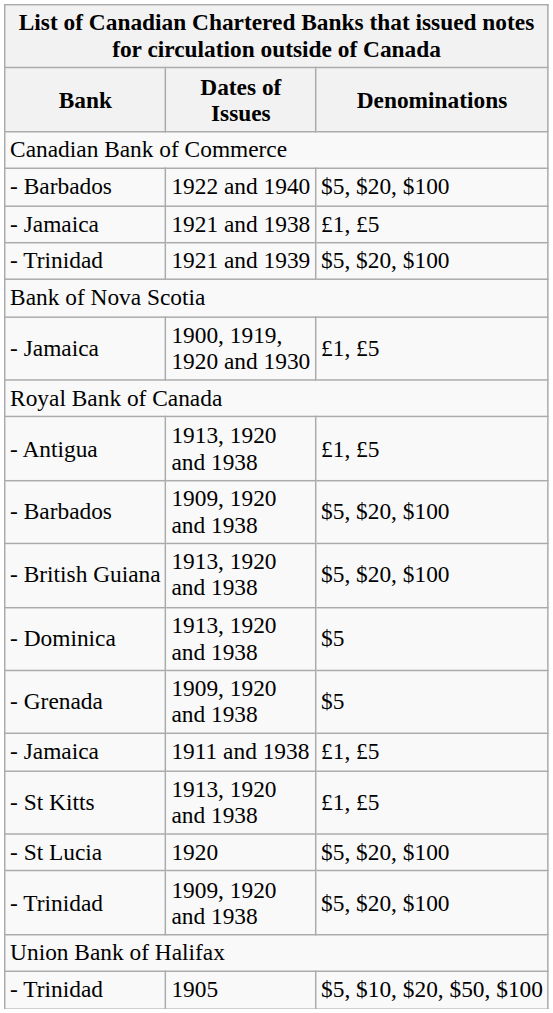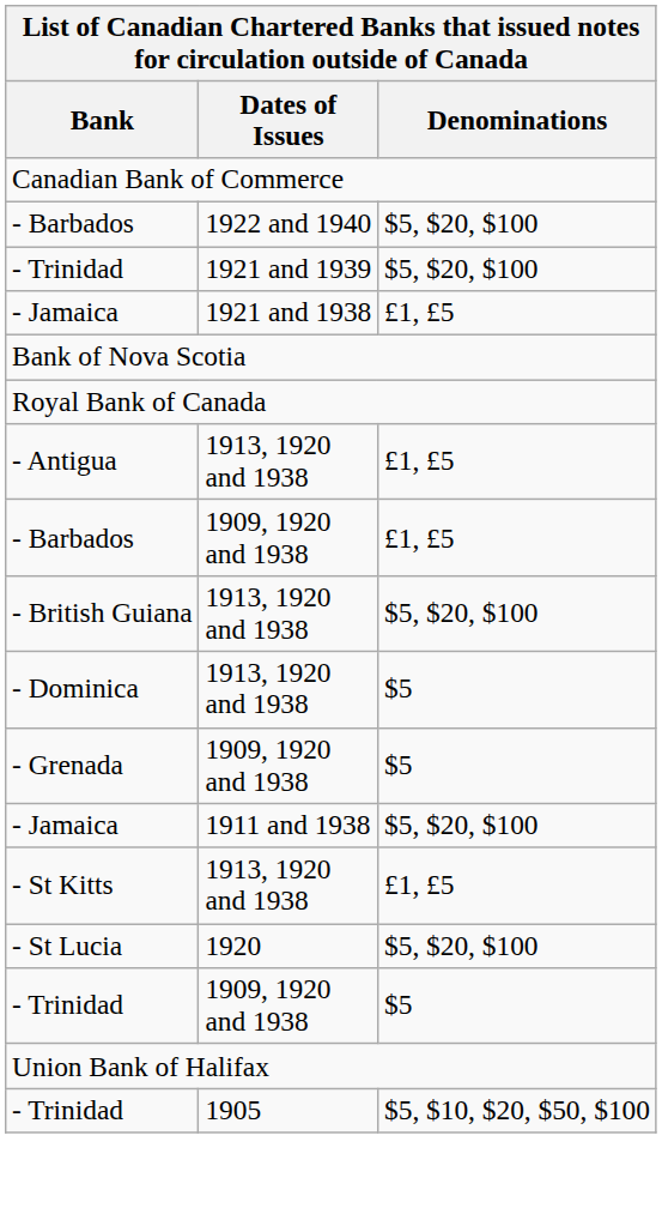 <table class="wikitable">
 <tr>
 <th colspan="3"><strong>List of Canadian Chartered Banks that issued notes</strong><br><strong>for circulation outside of Canada</strong></th>
 </tr>
 <tr>
 <th>Bank</th>
 <th>Dates of<br>Issues</th>
 <th>Denominations</th>
 </tr>
 <tr>
 <td colspan="3">Canadian Bank of Commerce</td>
 </tr>
 <tr>
 <td>- Barbados</td>
 <td>1922 and 1940</td>
 <td>$5, $20, $100</td>
 </tr>
 <tr>
+<td>- Trinidad</td>
+<td>1921 and 1939</td>
+<td>$5, $20, $100</td>
+</tr>
+<tr>
 <td>- Jamaica</td>
 <td>1921 and 1938</td>
 <td>£1, £5</td>
 </tr>
 <tr>
-<td>- Trinidad</td>
-<td>1921 and 1939</td>
-<td>$5, $20, $100</td>
-</tr>
-<tr>
 <td colspan="3">Bank of Nova Scotia</td>
-</tr>
-<tr>
-<td>- Jamaica</td>
-<td>1900, 1919,<br>1920 and 1930</td>
-<td>£1, £5</td>
 </tr>
 <tr>
 <td colspan="3">Royal Bank of Canada </td>
 </tr>
 <tr>
 <td>- Antigua</td>
 <td>1913, 1920<br>and 1938</td>
 <td>£1, £5</td>
 </tr>
 <tr>
 <td>- Barbados</td>
 <td>1909, 1920<br>and 1938</td>
-<td>$5, $20, $100</td>
+<td>£1, £5</td>
 </tr>
 <tr>
 <td>- British Guiana</td>
 <td>1913, 1920<br>and 1938</td>
 <td>$5, $20, $100</td>
 </tr>
 <tr>
 <td>- Dominica</td>
 <td>1913, 1920<br>and 1938</td>
 <td>$5</td>
 </tr>
 <tr>
 <td>- Grenada</td>
 <td>1909, 1920<br>and 1938</td>
 <td>$5</td>
 </tr>
 <tr>
 <td>- Jamaica</td>
 <td>1911 and 1938</td>
-<td>£1, £5</td>
+<td>$5, $20, $100</td>
 </tr>
 <tr>
 <td>- St Kitts</td>
 <td>1913, 1920<br>and 1938</td>
 <td>£1, £5</td>
 </tr>
 <tr>
 <td>- St Lucia</td>
 <td>1920</td>
 <td>$5, $20, $100</td>
 </tr>
 <tr>
 <td>- Trinidad</td>
 <td>1909, 1920<br>and 1938</td>
-<td>$5, $20, $100</td>
+<td>$5</td>
 </tr>
 <tr>
 <td colspan="3">Union Bank of Halifax</td>
 </tr>
 <tr>
 <td>- Trinidad</td>
 <td>1905</td>
 <td>$5, $10, $20, $50, $100</td>
 </tr>
 </table>
